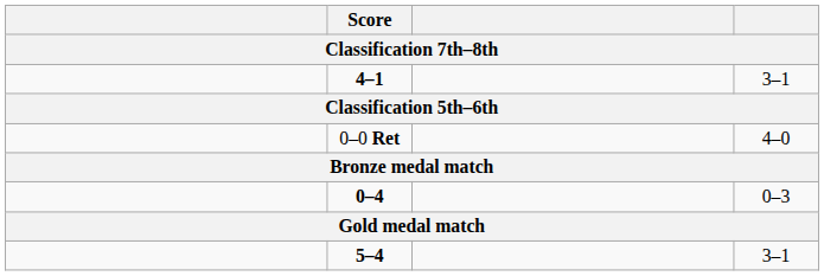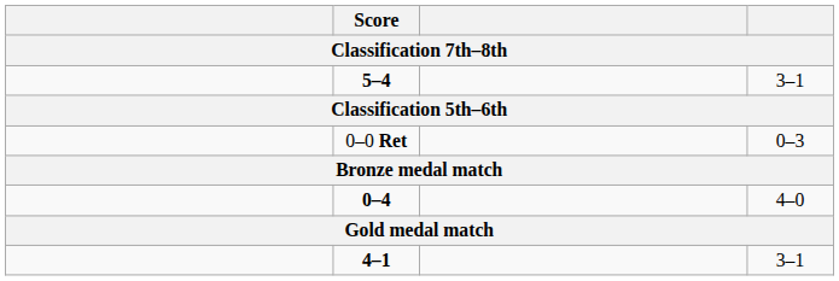 <table class="wikitable" style="text-align: left; ">
 <tr>
 <th align="right" width="270"></th>
 <th width="65">Score</th>
 <th align="left" width="270"></th>
 <th width="65"></th>
 </tr>
 <tr>
 <th colspan=4>Classification 7th–8th</th>
 </tr>
 <tr>
 <td><strong></strong></td>
-<td align="center"><strong>4–1</strong></td>
+<td align="center"><strong>5–4</strong></td>
 <td></td>
 <td align=center>3–1 <strong></strong></td>
 </tr>
 <tr>
 <th colspan=4>Classification 5th–6th</th>
 </tr>
 <tr>
 <td><strong></strong></td>
 <td align="center">0–0 <strong>Ret</strong></td>
 <td></td>
-<td align=center>4–0 <strong></strong></td>
+<td align=center>0–3 <strong></strong></td>
 </tr>
 <tr>
 <th colspan=4>Bronze medal match</th>
 </tr>
 <tr>
 <td></td>
 <td align="center"><strong>0–4</strong></td>
 <td><strong></strong></td>
-<td align=center>0–3 <strong></strong></td>
+<td align=center>4–0 <strong></strong></td>
 </tr>
 <tr>
 <th colspan=4>Gold medal match</th>
 </tr>
 <tr>
 <td><strong></strong></td>
-<td align="center"><strong>5–4</strong></td>
+<td align="center"><strong>4–1</strong></td>
 <td></td>
 <td align=center>3–1 <strong></strong></td>
 </tr>
 </table>
